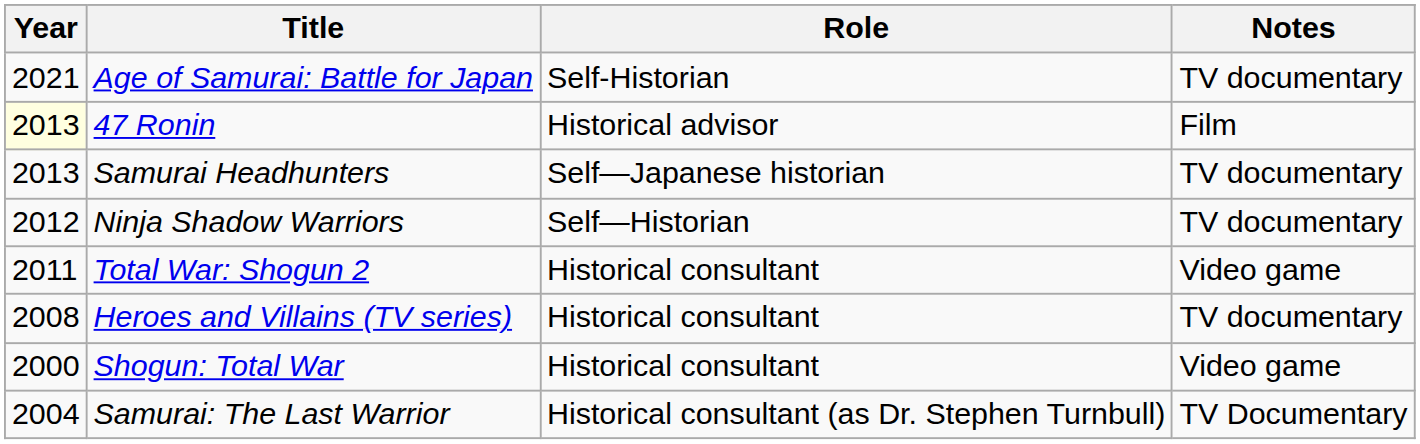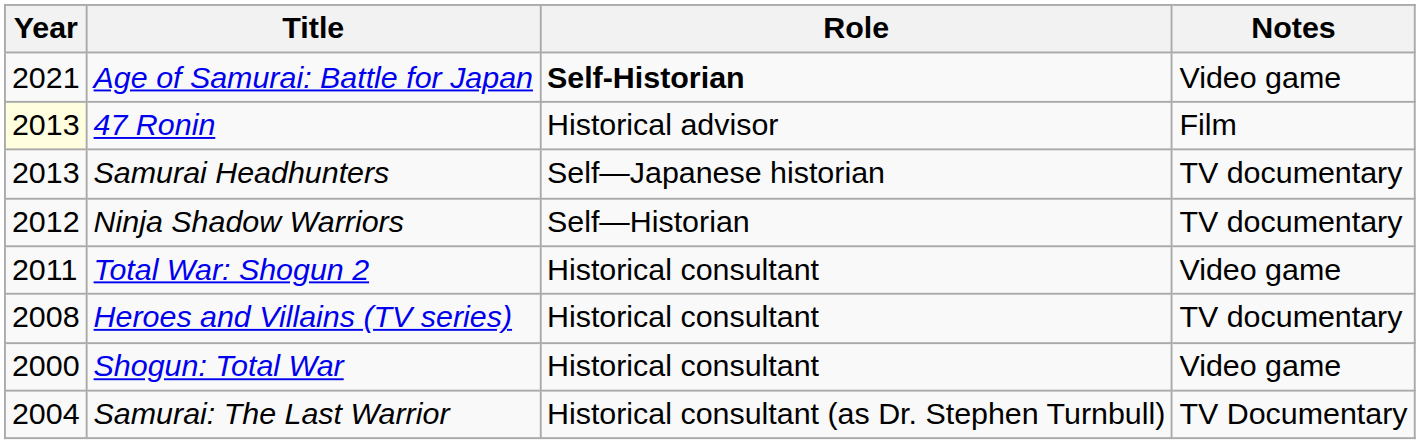 <table class="wikitable sortable">
 <tr>
 <th>Year</th>
 <th>Title</th>
 <th>Role</th>
 <th>Notes</th>
 </tr>
 <tr>
 <td>2021</td>
 <td><em><a href='#'>Age of Samurai: Battle for Japan</a></em></td>
-<td>Self-Historian</td>
-<td>TV documentary </td>
+<td><strong>Self-Historian</strong></td>
+<td>Video game </td>
 </tr>
 <tr>
 <td style="background: lightyellow;">2013</td>
 <td><em><a href='#'>47 Ronin</a></em></td>
 <td>Historical advisor</td>
 <td>Film </td>
 </tr>
 <tr>
 <td>2013</td>
 <td><em>Samurai Headhunters</em></td>
 <td>Self—Japanese historian</td>
 <td>TV documentary </td>
 </tr>
 <tr>
 <td>2012</td>
 <td><em>Ninja Shadow Warriors</em></td>
 <td>Self—Historian</td>
 <td>TV documentary </td>
 </tr>
 <tr>
 <td>2011</td>
 <td><em><a href='#'>Total War: Shogun 2</a></em></td>
 <td>Historical consultant</td>
 <td>Video game </td>
 </tr>
 <tr>
 <td>2008</td>
 <td><em><a href='#'>Heroes and Villains (TV series)</a></em></td>
 <td>Historical consultant</td>
 <td>TV documentary </td>
 </tr>
 <tr>
 <td>2000</td>
 <td><em><a href='#'>Shogun: Total War</a></em></td>
 <td>Historical consultant</td>
 <td>Video game </td>
 </tr>
 <tr>
 <td>2004</td>
 <td><em>Samurai: The Last Warrior</em></td>
 <td>Historical consultant (as Dr. Stephen Turnbull)</td>
 <td>TV Documentary</td>
 </tr>
 </table>
